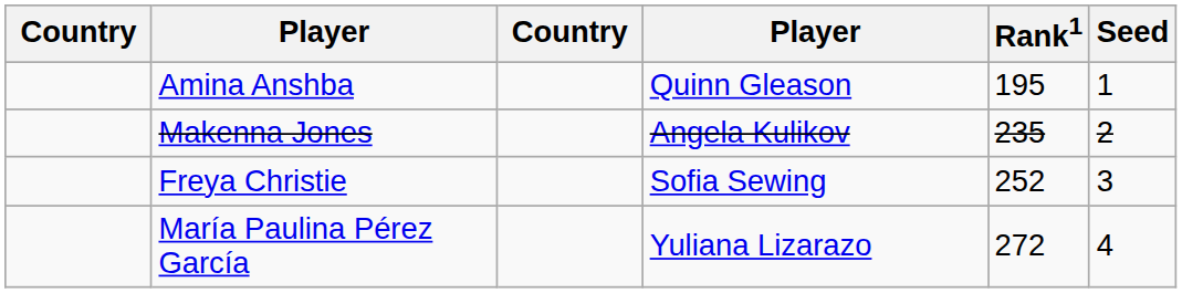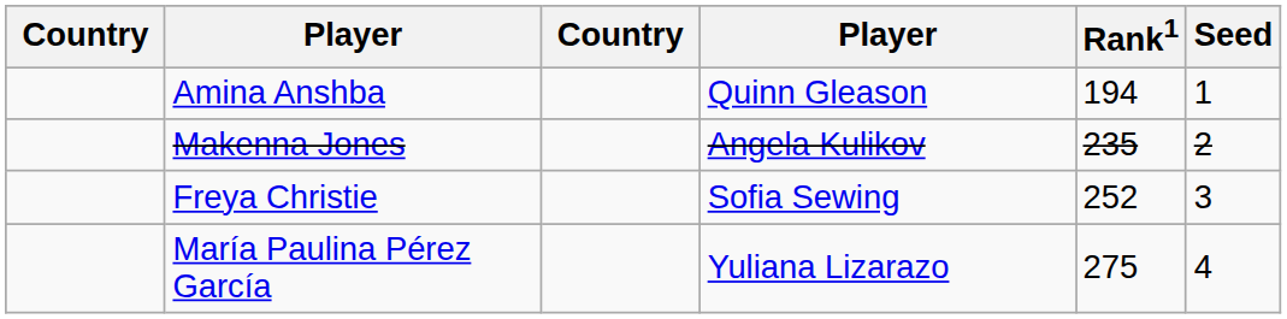 <table class="sortable wikitable">
 <tr>
 <th width="70">Country</th>
 <th width="175">Player</th>
 <th width="70">Country</th>
 <th width="175">Player</th>
 <th>Rank<sup>1</sup></th>
 <th>Seed</th>
 </tr>
 <tr>
 <td></td>
 <td><a href='#'>Amina Anshba</a></td>
 <td></td>
 <td><a href='#'>Quinn Gleason</a></td>
-<td>195</td>
+<td>194</td>
 <td>1</td>
 </tr>
 <tr>
 <td><s></s></td>
 <td><s><a href='#'>Makenna Jones</a></s></td>
 <td><s></s></td>
 <td><s><a href='#'>Angela Kulikov</a></s></td>
 <td><s>235</s></td>
 <td><s>2</s></td>
 </tr>
 <tr>
 <td></td>
 <td><a href='#'>Freya Christie</a></td>
 <td></td>
 <td><a href='#'>Sofia Sewing</a></td>
 <td>252</td>
 <td>3</td>
 </tr>
 <tr>
 <td></td>
 <td><a href='#'>María Paulina Pérez García</a></td>
 <td></td>
 <td><a href='#'>Yuliana Lizarazo</a></td>
-<td>272</td>
+<td>275</td>
 <td>4</td>
 </tr>
 </table>
